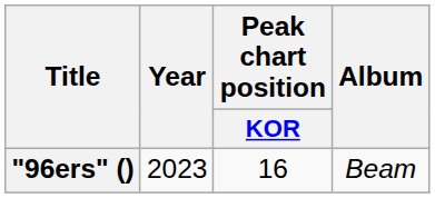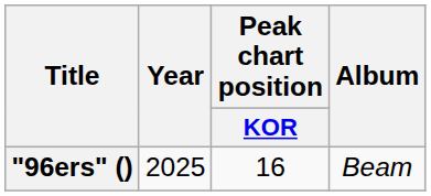 <table class="wikitable plainrowheaders" style="text-align:center;">
 <tr>
 <th scope="col" rowspan="2">Title</th>
 <th scope="col" rowspan="2">Year</th>
 <th scope="col">Peak chart position</th>
 <th scope="col" rowspan="2">Album</th>
 </tr>
 <tr>
 <th scope="col" style="width:3em;font-size:90%"><a href='#'>KOR</a><br></th>
 </tr>
 <tr>
 <th scope="row">"96ers" ()</th>
-<td>2023</td>
+<td>2025</td>
 <td>16</td>
 <td><em>Beam</em></td>
 </tr>
 </table>
